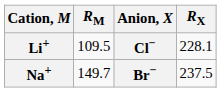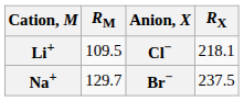 <table class="wikitable" style="float: right;">
 <tr>
 <th>Cation, <em>M</em></th>
 <th><em>R</em><sub>M</sub></th>
 <th>Anion, <em>X</em></th>
 <th><em>R</em><sub>X</sub></th>
 </tr>
 <tr>
 <th>Li<sup>+</sup></th>
 <td>109.5</td>
 <th>Cl<sup>−</sup></th>
-<td>228.1</td>
+<td>218.1</td>
 </tr>
 <tr>
 <th>Na<sup>+</sup></th>
-<td>149.7</td>
+<td>129.7</td>
 <th>Br<sup>−</sup></th>
 <td>237.5</td>
 </tr>
 </table>
